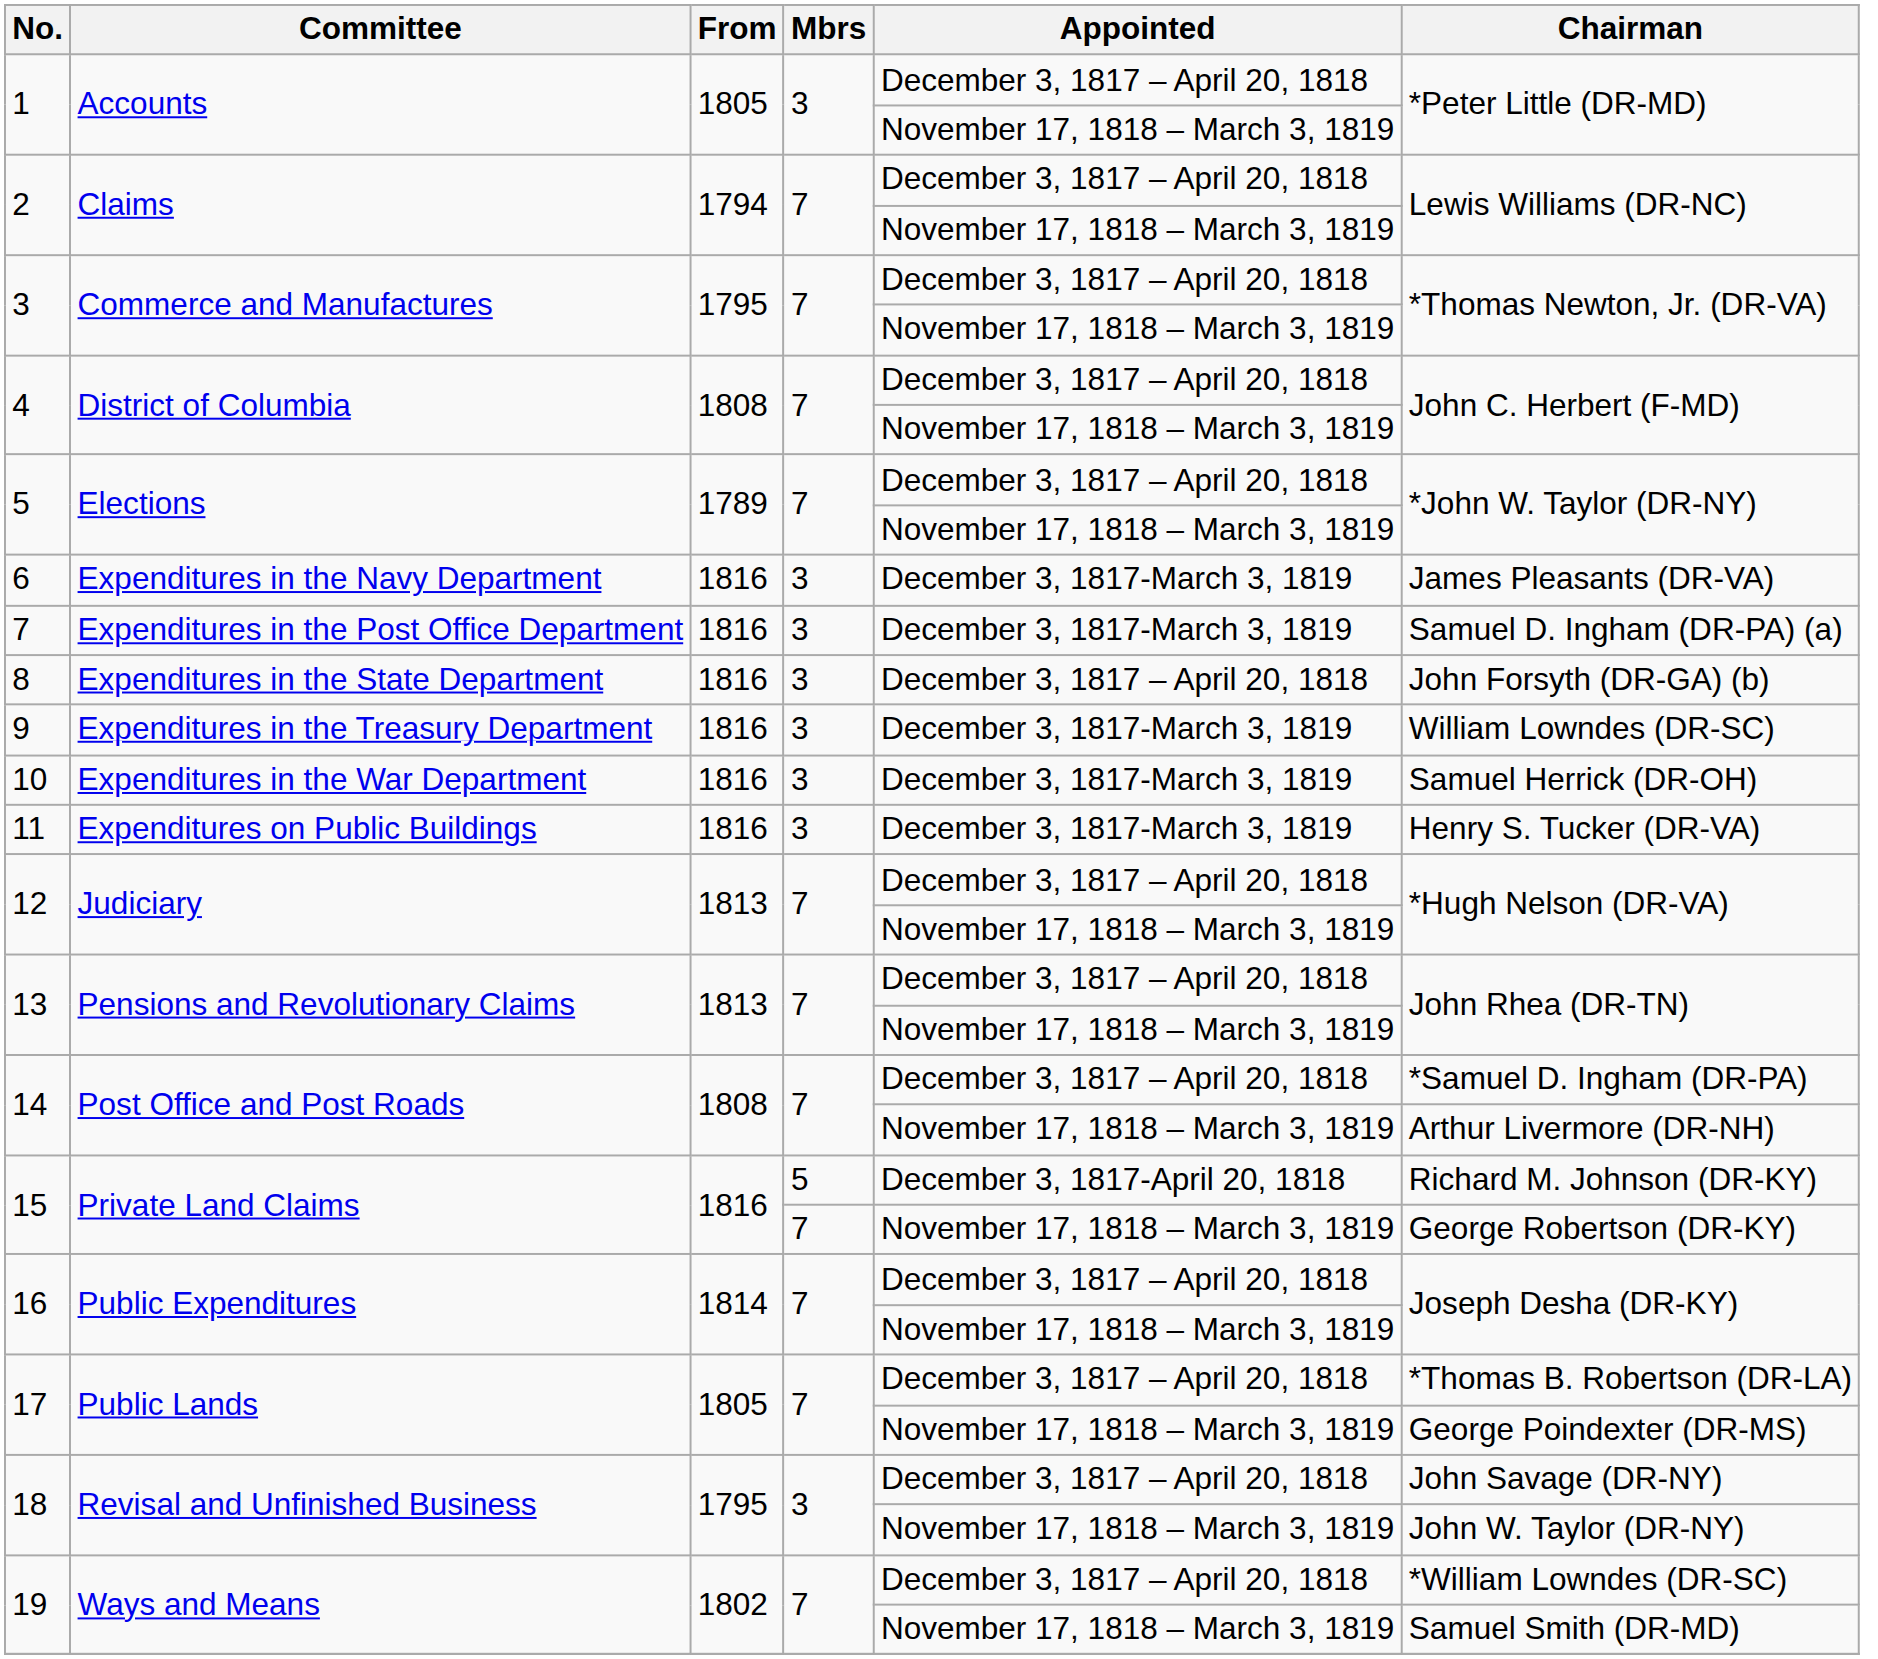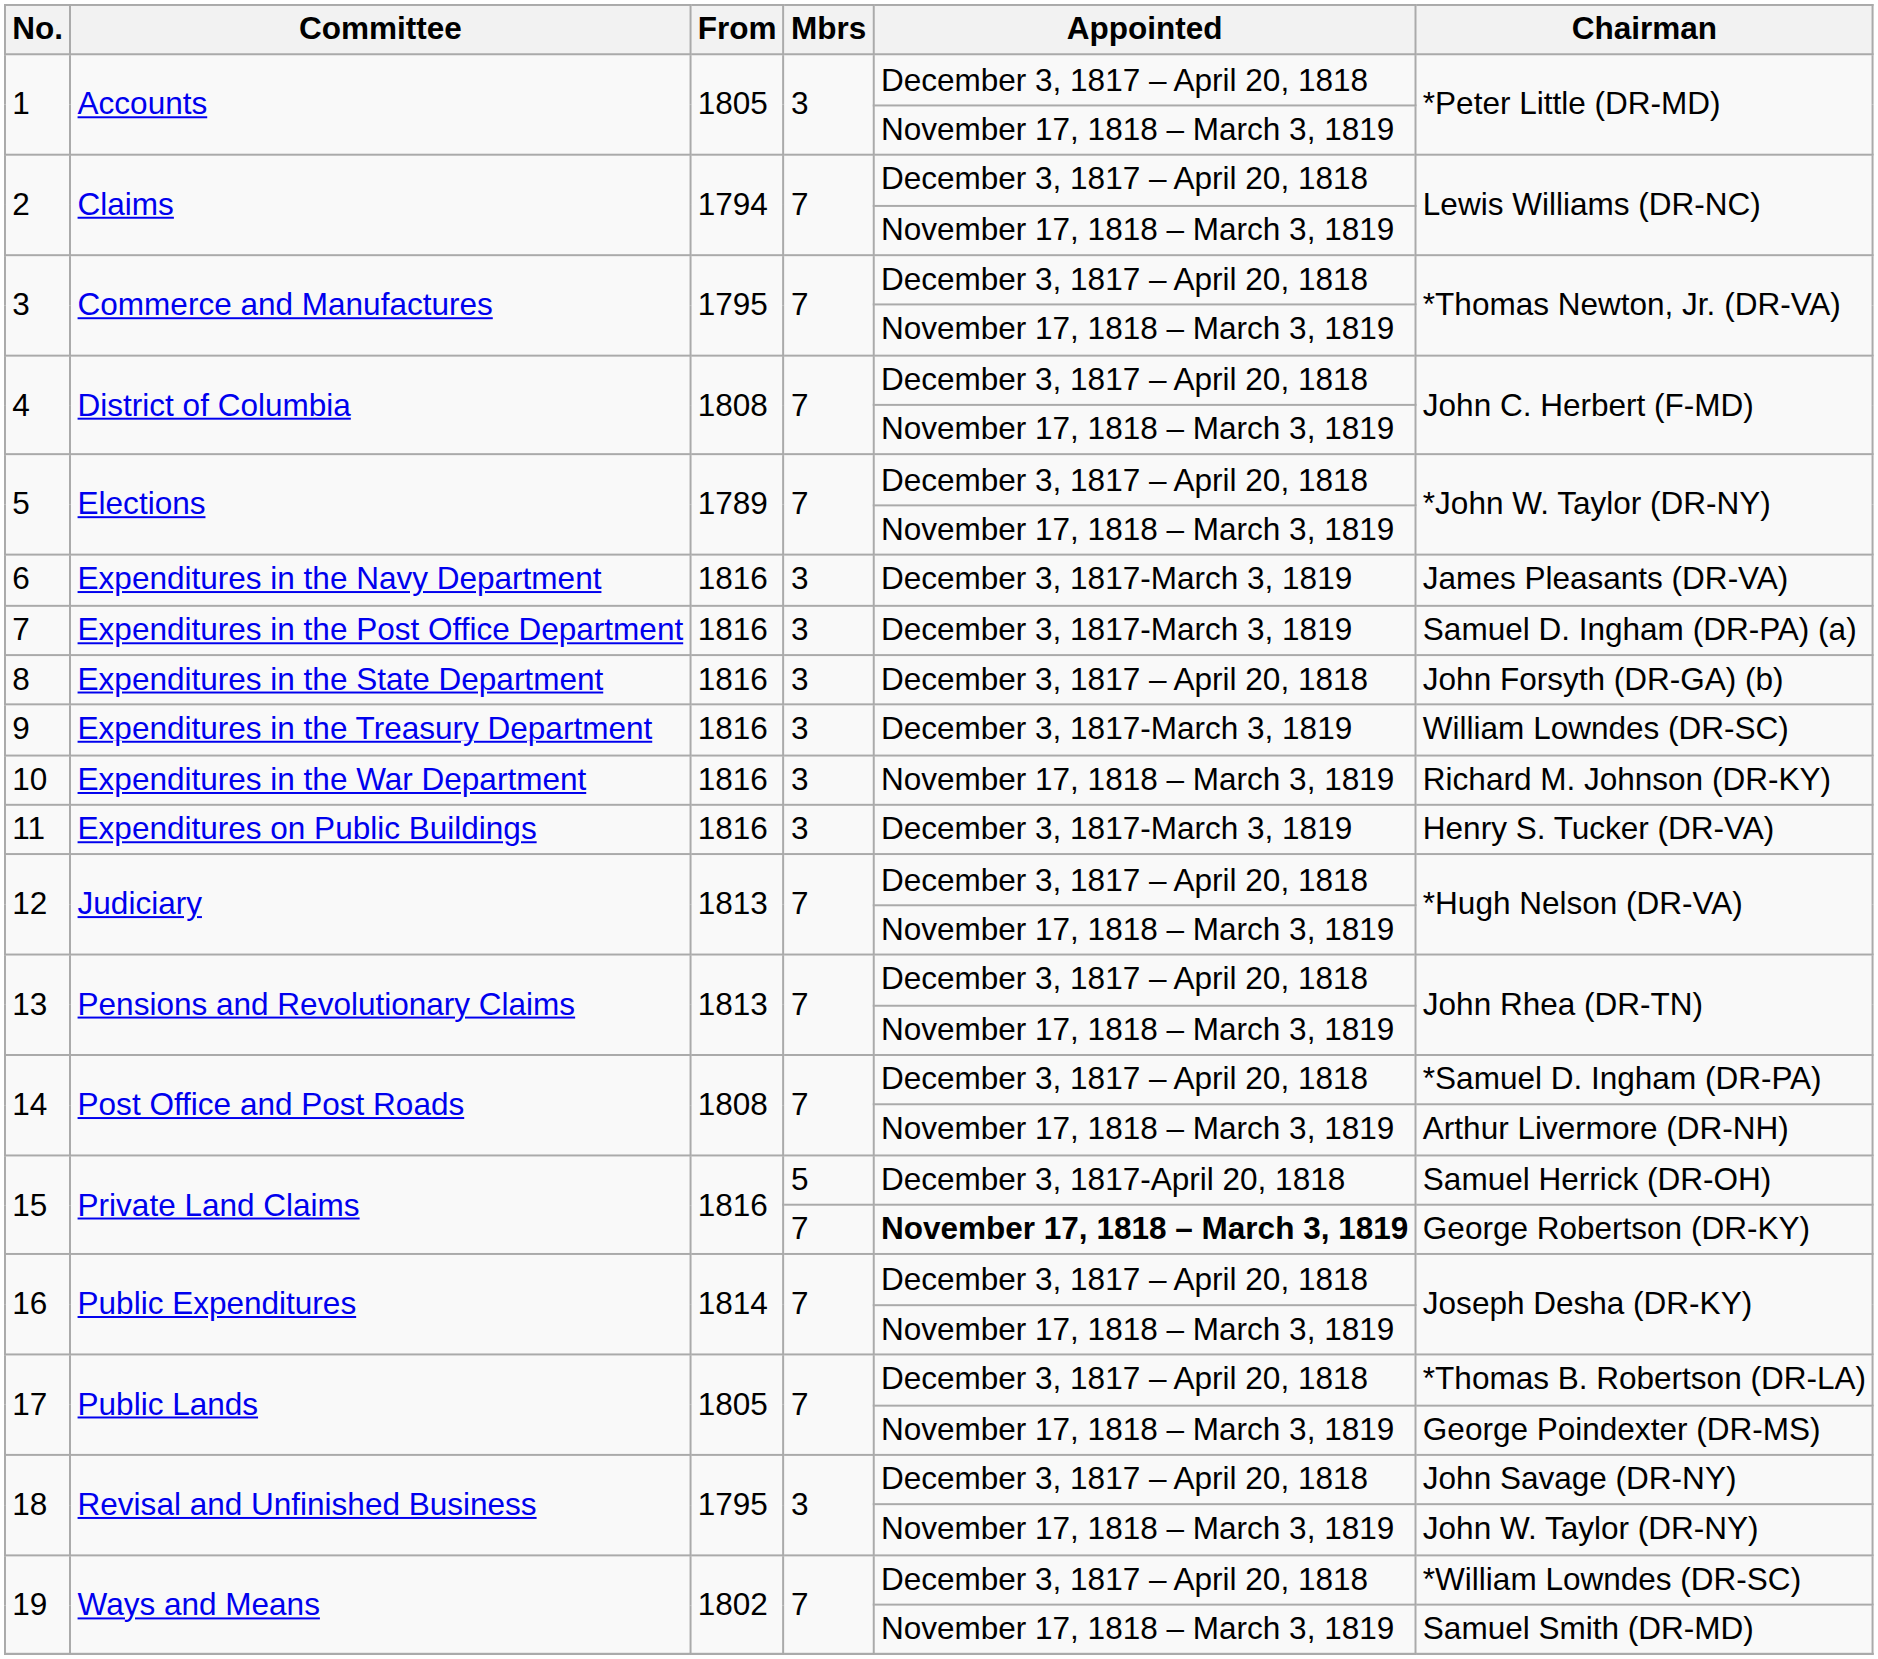 <table class="wikitable">
 <tr valign=bottom>
 <th>No.</th>
 <th>Committee</th>
 <th>From</th>
 <th>Mbrs</th>
 <th>Appointed</th>
 <th>Chairman</th>
 </tr>
 <tr>
 <td rowspan=2>1</td>
 <td rowspan=2><a href='#'>Accounts</a></td>
 <td rowspan=2>1805</td>
 <td rowspan=2>3</td>
 <td>December 3, 1817 – April 20, 1818</td>
 <td rowspan=2>*Peter Little (DR-MD)</td>
 </tr>
 <tr>
 <td>November 17, 1818 – March 3, 1819</td>
 </tr>
 <tr>
 <td rowspan=2>2</td>
 <td rowspan=2><a href='#'>Claims</a></td>
 <td rowspan=2>1794</td>
 <td rowspan=2>7</td>
 <td>December 3, 1817 – April 20, 1818</td>
 <td rowspan=2>Lewis Williams (DR-NC)</td>
 </tr>
 <tr>
 <td>November 17, 1818 – March 3, 1819</td>
 </tr>
 <tr>
 <td rowspan=2>3</td>
 <td rowspan=2><a href='#'>Commerce and Manufactures</a></td>
 <td rowspan=2>1795</td>
 <td rowspan=2>7</td>
 <td>December 3, 1817 – April 20, 1818</td>
 <td rowspan=2>*Thomas Newton, Jr. (DR-VA)</td>
 </tr>
 <tr>
 <td>November 17, 1818 – March 3, 1819</td>
 </tr>
 <tr>
 <td rowspan=2>4</td>
 <td rowspan=2><a href='#'>District of Columbia</a></td>
 <td rowspan=2>1808</td>
 <td rowspan=2>7</td>
 <td>December 3, 1817 – April 20, 1818</td>
 <td rowspan=2>John C. Herbert (F-MD)</td>
 </tr>
 <tr>
 <td>November 17, 1818 – March 3, 1819</td>
 </tr>
 <tr>
 <td rowspan=2>5</td>
 <td rowspan=2><a href='#'>Elections</a></td>
 <td rowspan=2>1789</td>
 <td rowspan=2>7</td>
 <td>December 3, 1817 – April 20, 1818</td>
 <td rowspan=2>*John W. Taylor (DR-NY)</td>
 </tr>
 <tr>
 <td>November 17, 1818 – March 3, 1819</td>
 </tr>
 <tr>
 <td>6</td>
 <td><a href='#'>Expenditures in the Navy Department</a></td>
 <td>1816</td>
 <td>3</td>
 <td>December 3, 1817-March 3, 1819</td>
 <td>James Pleasants (DR-VA)</td>
 </tr>
 <tr>
 <td>7</td>
 <td><a href='#'>Expenditures in the Post Office Department</a></td>
 <td>1816</td>
 <td>3</td>
 <td>December 3, 1817-March 3, 1819</td>
 <td>Samuel D. Ingham (DR-PA) (a)</td>
 </tr>
 <tr>
 <td>8</td>
 <td><a href='#'>Expenditures in the State Department</a></td>
 <td>1816</td>
 <td>3</td>
 <td>December 3, 1817 – April 20, 1818</td>
 <td>John Forsyth (DR-GA) (b)</td>
 </tr>
 <tr>
 <td>9</td>
 <td><a href='#'>Expenditures in the Treasury Department</a></td>
 <td>1816</td>
 <td>3</td>
 <td>December 3, 1817-March 3, 1819</td>
 <td>William Lowndes (DR-SC)</td>
 </tr>
 <tr>
 <td>10</td>
 <td><a href='#'>Expenditures in the War Department</a></td>
 <td>1816</td>
 <td>3</td>
-<td>December 3, 1817-March 3, 1819</td>
-<td>Samuel Herrick (DR-OH)</td>
+<td>November 17, 1818 – March 3, 1819</td>
+<td>Richard M. Johnson (DR-KY)</td>
 </tr>
 <tr>
 <td>11</td>
 <td><a href='#'>Expenditures on Public Buildings</a></td>
 <td>1816</td>
 <td>3</td>
 <td>December 3, 1817-March 3, 1819</td>
 <td>Henry S. Tucker (DR-VA)</td>
 </tr>
 <tr>
 <td rowspan=2>12</td>
 <td rowspan=2><a href='#'>Judiciary</a></td>
 <td rowspan=2>1813</td>
 <td rowspan=2>7</td>
 <td>December 3, 1817 – April 20, 1818</td>
 <td rowspan=2>*Hugh Nelson (DR-VA)</td>
 </tr>
 <tr>
 <td>November 17, 1818 – March 3, 1819</td>
 </tr>
 <tr>
 <td rowspan=2>13</td>
 <td rowspan=2><a href='#'>Pensions and Revolutionary Claims</a></td>
 <td rowspan=2>1813</td>
 <td rowspan=2>7</td>
 <td>December 3, 1817 – April 20, 1818</td>
 <td rowspan=2>John Rhea (DR-TN)</td>
 </tr>
 <tr>
 <td>November 17, 1818 – March 3, 1819</td>
 </tr>
 <tr>
 <td rowspan=2>14</td>
 <td rowspan=2><a href='#'>Post Office and Post Roads</a></td>
 <td rowspan=2>1808</td>
 <td rowspan=2>7</td>
 <td>December 3, 1817 – April 20, 1818</td>
 <td>*Samuel D. Ingham (DR-PA)</td>
 </tr>
 <tr>
 <td>November 17, 1818 – March 3, 1819</td>
 <td>Arthur Livermore (DR-NH)</td>
 </tr>
 <tr>
 <td rowspan=2>15</td>
 <td rowspan=2><a href='#'>Private Land Claims</a></td>
 <td rowspan=2>1816</td>
 <td>5</td>
 <td>December 3, 1817-April 20, 1818</td>
-<td>Richard M. Johnson (DR-KY)</td>
+<td>Samuel Herrick (DR-OH)</td>
 </tr>
 <tr>
 <td>7</td>
-<td>November 17, 1818 – March 3, 1819</td>
+<td><strong>November 17, 1818 – March 3, 1819</strong></td>
 <td>George Robertson (DR-KY)</td>
 </tr>
 <tr>
 <td rowspan=2>16</td>
 <td rowspan=2><a href='#'>Public Expenditures</a></td>
 <td rowspan=2>1814</td>
 <td rowspan=2>7</td>
 <td>December 3, 1817 – April 20, 1818</td>
 <td rowspan=2>Joseph Desha (DR-KY)</td>
 </tr>
 <tr>
 <td>November 17, 1818 – March 3, 1819</td>
 </tr>
 <tr>
 <td rowspan=2>17</td>
 <td rowspan=2><a href='#'>Public Lands</a></td>
 <td rowspan=2>1805</td>
 <td rowspan=2>7</td>
 <td>December 3, 1817 – April 20, 1818</td>
 <td>*Thomas B. Robertson (DR-LA)</td>
 </tr>
 <tr>
 <td>November 17, 1818 – March 3, 1819</td>
 <td>George Poindexter (DR-MS)</td>
 </tr>
 <tr>
 <td rowspan=2>18</td>
 <td rowspan=2><a href='#'>Revisal and Unfinished Business</a></td>
 <td rowspan=2>1795</td>
 <td rowspan=2>3</td>
 <td>December 3, 1817 – April 20, 1818</td>
 <td>John Savage (DR-NY)</td>
 </tr>
 <tr>
 <td>November 17, 1818 – March 3, 1819</td>
 <td>John W. Taylor (DR-NY)</td>
 </tr>
 <tr>
 <td rowspan=2>19</td>
 <td rowspan=2><a href='#'>Ways and Means</a></td>
 <td rowspan=2>1802</td>
 <td rowspan=2>7</td>
 <td>December 3, 1817 – April 20, 1818</td>
 <td>*William Lowndes (DR-SC)</td>
 </tr>
 <tr>
 <td>November 17, 1818 – March 3, 1819</td>
 <td>Samuel Smith (DR-MD)</td>
 </tr>
 <tr>
 </tr>
 </table>
